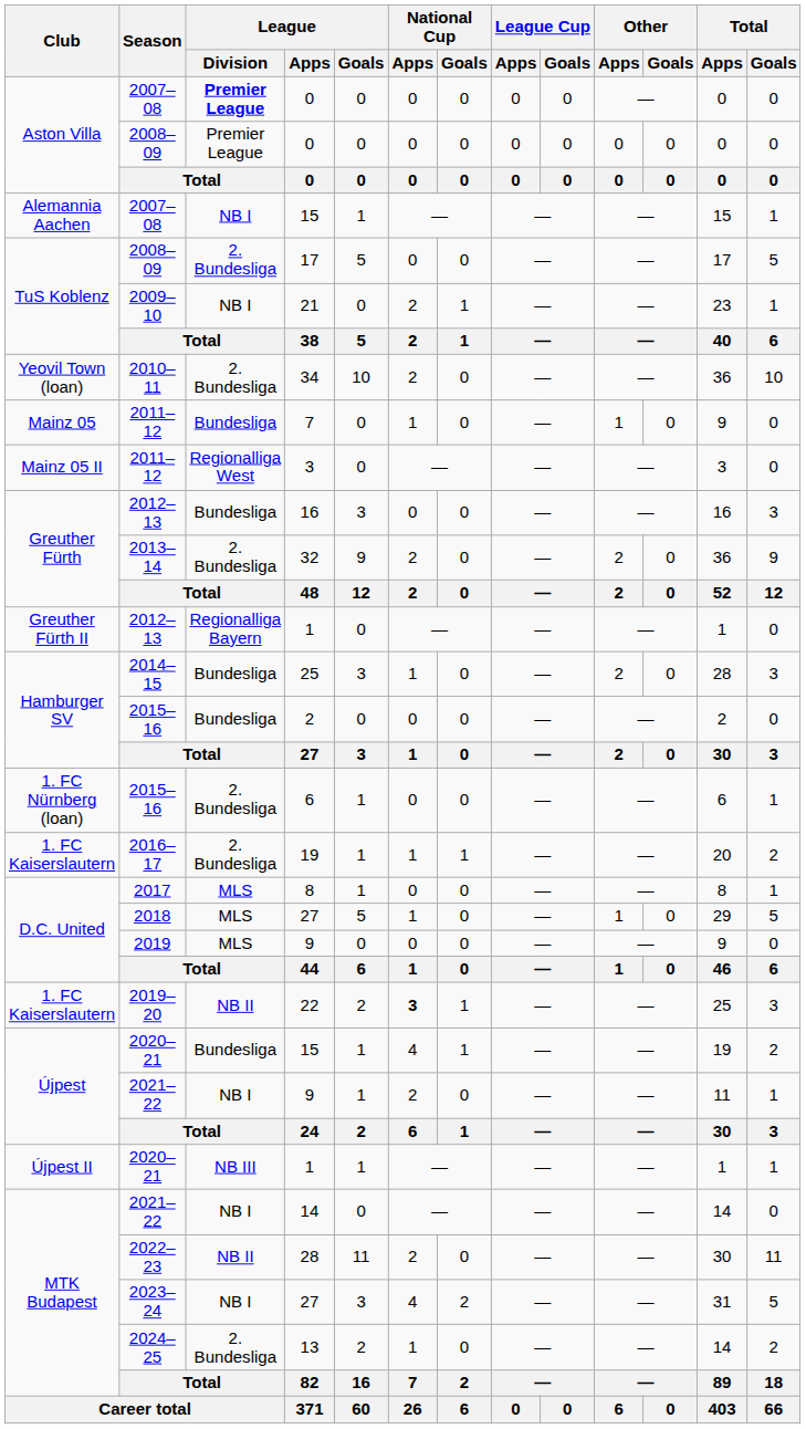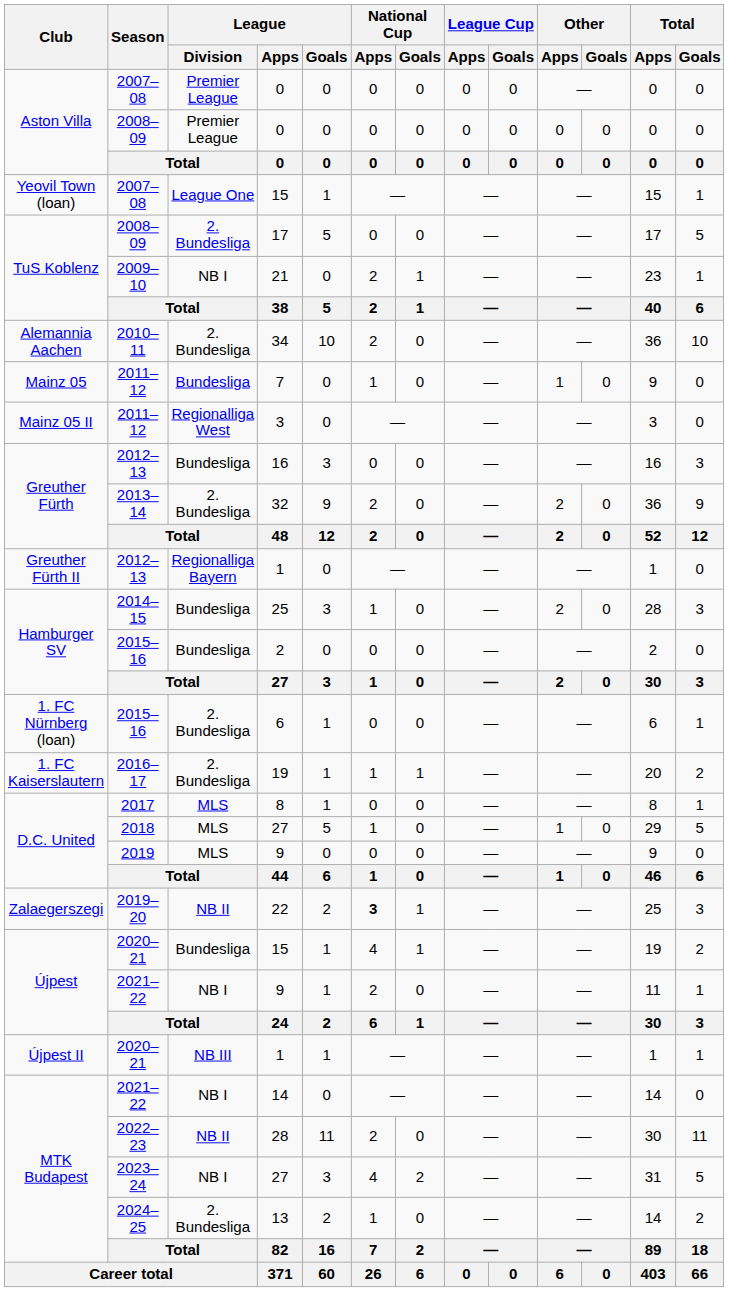 <table class=wikitable style=text-align:center>
 <tr>
 <th rowspan="2">Club</th>
 <th rowspan="2">Season</th>
 <th colspan="3">League</th>
 <th colspan="2">National Cup</th>
 <th colspan="2"><a href='#'>League Cup</a></th>
 <th colspan="2">Other</th>
 <th colspan="2">Total</th>
 </tr>
 <tr>
 <th>Division</th>
 <th>Apps</th>
 <th>Goals</th>
 <th>Apps</th>
 <th>Goals</th>
 <th>Apps</th>
 <th>Goals</th>
 <th>Apps</th>
 <th>Goals</th>
 <th>Apps</th>
 <th>Goals</th>
 </tr>
 <tr>
 <td rowspan="3"><a href='#'>Aston Villa</a></td>
 <td><a href='#'>2007–08</a></td>
-<td><strong><a href='#'>Premier League</a></strong></td>
+<td><a href='#'>Premier League</a></td>
 <td>0</td>
 <td>0</td>
 <td>0</td>
 <td>0</td>
 <td>0</td>
 <td>0</td>
 <td colspan="2">—</td>
 <td>0</td>
 <td>0</td>
 </tr>
 <tr>
 <td><a href='#'>2008–09</a></td>
 <td>Premier League</td>
 <td>0</td>
 <td>0</td>
 <td>0</td>
 <td>0</td>
 <td>0</td>
 <td>0</td>
 <td>0</td>
 <td>0</td>
 <td>0</td>
 <td>0</td>
 </tr>
 <tr>
 <th colspan="2">Total</th>
 <th>0</th>
 <th>0</th>
 <th>0</th>
 <th>0</th>
 <th>0</th>
 <th>0</th>
 <th>0</th>
 <th>0</th>
 <th>0</th>
 <th>0</th>
 </tr>
 <tr>
-<td><a href='#'>Alemannia Aachen</a></td>
+<td><a href='#'>Yeovil Town</a> (loan)</td>
 <td><a href='#'>2007–08</a></td>
-<td><a href='#'>NB I</a></td>
+<td><a href='#'>League One</a></td>
 <td>15</td>
 <td>1</td>
 <td colspan="2">—</td>
 <td colspan="2">—</td>
 <td colspan="2">—</td>
 <td>15</td>
 <td>1</td>
 </tr>
 <tr>
 <td rowspan="3"><a href='#'>TuS Koblenz</a></td>
 <td><a href='#'>2008–09</a></td>
 <td><a href='#'>2. Bundesliga</a></td>
 <td>17</td>
 <td>5</td>
 <td>0</td>
 <td>0</td>
 <td colspan="2">—</td>
 <td colspan="2">—</td>
 <td>17</td>
 <td>5</td>
 </tr>
 <tr>
 <td><a href='#'>2009–10</a></td>
 <td>NB I</td>
 <td>21</td>
 <td>0</td>
 <td>2</td>
 <td>1</td>
 <td colspan="2">—</td>
 <td colspan="2">—</td>
 <td>23</td>
 <td>1</td>
 </tr>
 <tr>
 <th colspan="2">Total</th>
 <th>38</th>
 <th>5</th>
 <th>2</th>
 <th>1</th>
 <th colspan="2">—</th>
 <th colspan="2">—</th>
 <th>40</th>
 <th>6</th>
 </tr>
 <tr>
-<td><a href='#'>Yeovil Town</a> (loan)</td>
+<td><a href='#'>Alemannia Aachen</a></td>
 <td><a href='#'>2010–11</a></td>
 <td>2. Bundesliga</td>
 <td>34</td>
 <td>10</td>
 <td>2</td>
 <td>0</td>
 <td colspan="2">—</td>
 <td colspan="2">—</td>
 <td>36</td>
 <td>10</td>
 </tr>
 <tr>
 <td><a href='#'>Mainz 05</a></td>
 <td><a href='#'>2011–12</a></td>
 <td><a href='#'>Bundesliga</a></td>
 <td>7</td>
 <td>0</td>
 <td>1</td>
 <td>0</td>
 <td colspan="2">—</td>
 <td>1</td>
 <td>0</td>
 <td>9</td>
 <td>0</td>
 </tr>
 <tr>
 <td><a href='#'>Mainz 05 II</a></td>
 <td><a href='#'>2011–12</a></td>
 <td><a href='#'>Regionalliga West</a></td>
 <td>3</td>
 <td>0</td>
 <td colspan="2">—</td>
 <td colspan="2">—</td>
 <td colspan="2">—</td>
 <td>3</td>
 <td>0</td>
 </tr>
 <tr>
 <td rowspan="3"><a href='#'>Greuther Fürth</a></td>
 <td><a href='#'>2012–13</a></td>
 <td>Bundesliga</td>
 <td>16</td>
 <td>3</td>
 <td>0</td>
 <td>0</td>
 <td colspan="2">—</td>
 <td colspan="2">—</td>
 <td>16</td>
 <td>3</td>
 </tr>
 <tr>
 <td><a href='#'>2013–14</a></td>
 <td>2. Bundesliga</td>
 <td>32</td>
 <td>9</td>
 <td>2</td>
 <td>0</td>
 <td colspan="2">—</td>
 <td>2</td>
 <td>0</td>
 <td>36</td>
 <td>9</td>
 </tr>
 <tr>
 <th colspan="2">Total</th>
 <th>48</th>
 <th>12</th>
 <th>2</th>
 <th>0</th>
 <th colspan="2">—</th>
 <th>2</th>
 <th>0</th>
 <th>52</th>
 <th>12</th>
 </tr>
 <tr>
 <td><a href='#'>Greuther Fürth II</a></td>
 <td><a href='#'>2012–13</a></td>
 <td><a href='#'>Regionalliga Bayern</a></td>
 <td>1</td>
 <td>0</td>
 <td colspan="2">—</td>
 <td colspan="2">—</td>
 <td colspan="2">—</td>
 <td>1</td>
 <td>0</td>
 </tr>
 <tr>
 <td rowspan="3"><a href='#'>Hamburger SV</a></td>
 <td><a href='#'>2014–15</a></td>
 <td>Bundesliga</td>
 <td>25</td>
 <td>3</td>
 <td>1</td>
 <td>0</td>
 <td colspan="2">—</td>
 <td>2</td>
 <td>0</td>
 <td>28</td>
 <td>3</td>
 </tr>
 <tr>
 <td><a href='#'>2015–16</a></td>
 <td>Bundesliga</td>
 <td>2</td>
 <td>0</td>
 <td>0</td>
 <td>0</td>
 <td colspan="2">—</td>
 <td colspan="2">—</td>
 <td>2</td>
 <td>0</td>
 </tr>
 <tr>
 <th colspan="2">Total</th>
 <th>27</th>
 <th>3</th>
 <th>1</th>
 <th>0</th>
 <th colspan="2">—</th>
 <th>2</th>
 <th>0</th>
 <th>30</th>
 <th>3</th>
 </tr>
 <tr>
 <td><a href='#'>1. FC Nürnberg</a> (loan)</td>
 <td><a href='#'>2015–16</a></td>
 <td>2. Bundesliga</td>
 <td>6</td>
 <td>1</td>
 <td>0</td>
 <td>0</td>
 <td colspan="2">—</td>
 <td colspan="2">—</td>
 <td>6</td>
 <td>1</td>
 </tr>
 <tr>
 <td><a href='#'>1. FC Kaiserslautern</a></td>
 <td><a href='#'>2016–17</a></td>
 <td>2. Bundesliga</td>
 <td>19</td>
 <td>1</td>
 <td>1</td>
 <td>1</td>
 <td colspan="2">—</td>
 <td colspan="2">—</td>
 <td>20</td>
 <td>2</td>
 </tr>
 <tr>
 <td rowspan="4"><a href='#'>D.C. United</a></td>
 <td><a href='#'>2017</a></td>
 <td><a href='#'>MLS</a></td>
 <td>8</td>
 <td>1</td>
 <td>0</td>
 <td>0</td>
 <td colspan="2">—</td>
 <td colspan="2">—</td>
 <td>8</td>
 <td>1</td>
 </tr>
 <tr>
 <td><a href='#'>2018</a></td>
 <td>MLS</td>
 <td>27</td>
 <td>5</td>
 <td>1</td>
 <td>0</td>
 <td colspan="2">—</td>
 <td>1</td>
 <td>0</td>
 <td>29</td>
 <td>5</td>
 </tr>
 <tr>
 <td><a href='#'>2019</a></td>
 <td>MLS</td>
 <td>9</td>
 <td>0</td>
 <td>0</td>
 <td>0</td>
 <td colspan="2">—</td>
 <td colspan="2">—</td>
 <td>9</td>
 <td>0</td>
 </tr>
 <tr>
 <th colspan="2">Total</th>
 <th>44</th>
 <th>6</th>
 <th>1</th>
 <th>0</th>
 <th colspan="2">—</th>
 <th>1</th>
 <th>0</th>
 <th>46</th>
 <th>6</th>
 </tr>
 <tr>
-<td><a href='#'>1. FC Kaiserslautern</a></td>
+<td><a href='#'>Zalaegerszegi</a></td>
 <td><a href='#'>2019–20</a></td>
 <td><a href='#'>NB II</a></td>
 <td>22</td>
 <td>2</td>
 <td><strong>3</strong></td>
 <td>1</td>
 <td colspan="2">—</td>
 <td colspan="2">—</td>
 <td>25</td>
 <td>3</td>
 </tr>
 <tr>
 <td rowspan="3"><a href='#'>Újpest</a></td>
 <td><a href='#'>2020–21</a></td>
 <td>Bundesliga</td>
 <td>15</td>
 <td>1</td>
 <td>4</td>
 <td>1</td>
 <td colspan="2">—</td>
 <td colspan="2">—</td>
 <td>19</td>
 <td>2</td>
 </tr>
 <tr>
 <td><a href='#'>2021–22</a></td>
 <td>NB I</td>
 <td>9</td>
 <td>1</td>
 <td>2</td>
 <td>0</td>
 <td colspan="2">—</td>
 <td colspan="2">—</td>
 <td>11</td>
 <td>1</td>
 </tr>
 <tr>
 <th colspan="2">Total</th>
 <th>24</th>
 <th>2</th>
 <th>6</th>
 <th>1</th>
 <th colspan="2">—</th>
 <th colspan="2">—</th>
 <th>30</th>
 <th>3</th>
 </tr>
 <tr>
 <td><a href='#'>Újpest II</a></td>
 <td><a href='#'>2020–21</a></td>
 <td><a href='#'>NB III</a></td>
 <td>1</td>
 <td>1</td>
 <td colspan="2">—</td>
 <td colspan="2">—</td>
 <td colspan="2">—</td>
 <td>1</td>
 <td>1</td>
 </tr>
 <tr>
 <td rowspan="5"><a href='#'>MTK Budapest</a></td>
 <td><a href='#'>2021–22</a></td>
 <td>NB I</td>
 <td>14</td>
 <td>0</td>
 <td colspan="2">—</td>
 <td colspan="2">—</td>
 <td colspan="2">—</td>
 <td>14</td>
 <td>0</td>
 </tr>
 <tr>
 <td><a href='#'>2022–23</a></td>
 <td><a href='#'>NB II</a></td>
 <td>28</td>
 <td>11</td>
 <td>2</td>
 <td>0</td>
 <td colspan="2">—</td>
 <td colspan="2">—</td>
 <td>30</td>
 <td>11</td>
 </tr>
 <tr>
 <td><a href='#'>2023–24</a></td>
 <td>NB I</td>
 <td>27</td>
 <td>3</td>
 <td>4</td>
 <td>2</td>
 <td colspan="2">—</td>
 <td colspan="2">—</td>
 <td>31</td>
 <td>5</td>
 </tr>
 <tr>
 <td><a href='#'>2024–25</a></td>
 <td>2. Bundesliga</td>
 <td>13</td>
 <td>2</td>
 <td>1</td>
 <td>0</td>
 <td colspan="2">—</td>
 <td colspan="2">—</td>
 <td>14</td>
 <td>2</td>
 </tr>
 <tr>
 <th colspan="2">Total</th>
 <th>82</th>
 <th>16</th>
 <th>7</th>
 <th>2</th>
 <th colspan="2">—</th>
 <th colspan="2">—</th>
 <th>89</th>
 <th>18</th>
 </tr>
 <tr>
 <th colspan="3">Career total</th>
 <th>371</th>
 <th>60</th>
 <th>26</th>
 <th>6</th>
 <th>0</th>
 <th>0</th>
 <th>6</th>
 <th>0</th>
 <th>403</th>
 <th>66</th>
 </tr>
 </table>
